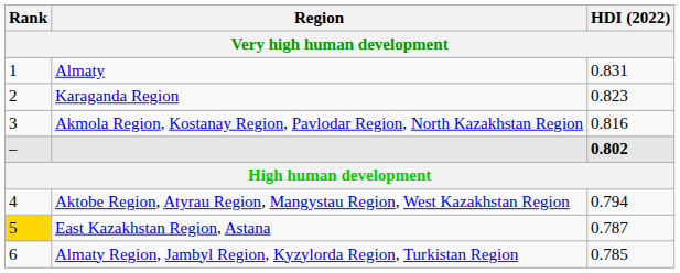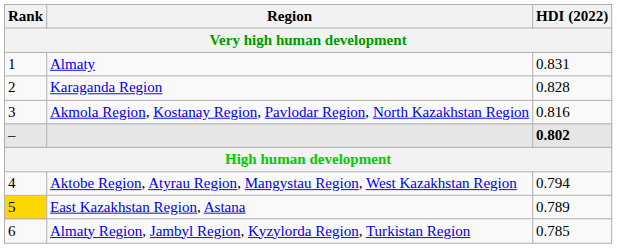 <table class="wikitable sortable">
 <tr>
 <th>Rank</th>
 <th>Region</th>
 <th>HDI (2022)</th>
 </tr>
 <tr>
 <th colspan="3" style="color:#090;">Very high human development</th>
 </tr>
 <tr>
 <td>1</td>
 <td style="text-align:left">                 <a href='#'>Almaty</a></td>
 <td>0.831</td>
 </tr>
 <tr>
 <td>2</td>
 <td style="text-align:left"> <a href='#'>Karaganda Region</a></td>
-<td>0.823</td>
+<td>0.828</td>
 </tr>
 <tr>
 <td>3</td>
 <td style="text-align:left"><a href='#'>Akmola Region</a>, <a href='#'>Kostanay Region</a>, <a href='#'>Pavlodar Region</a>, <a href='#'>North Kazakhstan Region</a></td>
 <td>0.816</td>
 </tr>
 <tr style="background:#e6e6e6">
 <td>–</td>
 <td style="text-align:left"><strong></strong></td>
 <td><strong>0.802</strong></td>
 </tr>
 <tr>
 <th colspan="3" style="color:#0c0;">High human development</th>
 </tr>
 <tr>
 <td>4</td>
 <td style="text-align:left"><a href='#'>Aktobe Region</a>, <a href='#'>Atyrau Region</a>, <a href='#'>Mangystau Region</a>, <a href='#'>West Kazakhstan Region</a></td>
 <td>0.794</td>
 </tr>
 <tr>
 <td style="background: gold;">5</td>
 <td style="text-align:left"><a href='#'>East Kazakhstan Region</a>,  <a href='#'>Astana</a></td>
-<td>0.787</td>
+<td>0.789</td>
 </tr>
 <tr>
 <td>6</td>
 <td style="text-align:left"> <a href='#'>Almaty Region</a>, <a href='#'>Jambyl Region</a>, <a href='#'>Kyzylorda Region</a>, <a href='#'>Turkistan Region</a></td>
 <td>0.785</td>
 </tr>
 </table>
